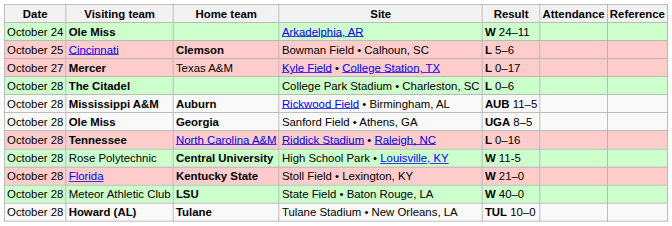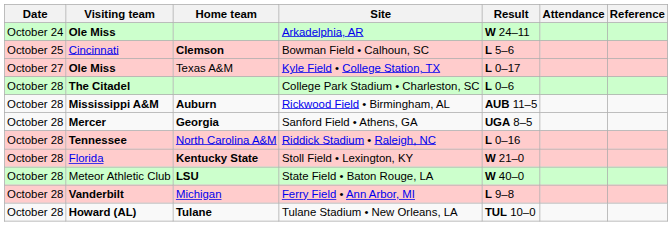 <table class="wikitable" style="font-size:95%;">
 <tr>
 <th>Date</th>
 <th>Visiting team</th>
 <th>Home team</th>
 <th>Site</th>
 <th>Result</th>
 <th>Attendance</th>
 <th class="unsortable">Reference</th>
 </tr>
 <tr bgcolor=ccffcc>
 <td>October 24</td>
 <td><strong>Ole Miss</strong></td>
 <td></td>
 <td><a href='#'>Arkadelphia, AR</a></td>
 <td><strong>W</strong> 24–11</td>
 <td></td>
 <td></td>
 </tr>
 <tr bgcolor=ffcccc>
 <td>October 25</td>
 <td><a href='#'>Cincinnati</a></td>
 <td><strong>Clemson</strong></td>
 <td>Bowman Field • Calhoun, SC</td>
 <td><strong>L</strong> 5–6</td>
 <td></td>
 <td></td>
 </tr>
 <tr bgcolor=ffcccc>
 <td>October 27</td>
-<td><strong>Mercer</strong></td>
+<td><strong>Ole Miss</strong></td>
 <td>Texas A&M</td>
 <td><a href='#'>Kyle Field</a> • <a href='#'>College Station, TX</a></td>
 <td><strong>L</strong> 0–17</td>
 <td></td>
 <td></td>
 </tr>
 <tr bgcolor=ccffcc>
 <td>October 28</td>
 <td><strong>The Citadel</strong></td>
 <td></td>
 <td>College Park Stadium • Charleston, SC</td>
 <td><strong>L</strong> 0–6</td>
 <td></td>
 <td></td>
 </tr>
 <tr bgcolor=>
 <td>October 28</td>
 <td><strong>Mississippi A&M</strong></td>
 <td><strong>Auburn</strong></td>
 <td><a href='#'>Rickwood Field</a> • Birmingham, AL</td>
 <td><strong>AUB</strong> 11–5</td>
 <td></td>
 <td></td>
 </tr>
 <tr bgcolor=>
 <td>October 28</td>
-<td><strong>Ole Miss</strong></td>
+<td><strong>Mercer</strong></td>
 <td><strong>Georgia</strong></td>
 <td>Sanford Field • Athens, GA</td>
 <td><strong>UGA</strong> 8–5</td>
 <td></td>
 <td></td>
 </tr>
 <tr bgcolor=ffcccc>
 <td>October 28</td>
 <td><strong>Tennessee</strong></td>
 <td><a href='#'>North Carolina A&M</a></td>
 <td><a href='#'>Riddick Stadium</a> • <a href='#'>Raleigh, NC</a></td>
 <td><strong>L</strong> 0–16</td>
-<td></td>
-<td></td>
-</tr>
-<tr bgcolor=ccffcc>
-<td>October 28</td>
-<td>Rose Polytechnic</td>
-<td><strong>Central University</strong></td>
-<td>High School Park • <a href='#'>Louisville, KY</a></td>
-<td><strong>W</strong> 11-5</td>
 <td></td>
 <td></td>
 </tr>
 <tr bgcolor=ffcccc>
 <td>October 28</td>
 <td><a href='#'>Florida</a></td>
 <td><strong>Kentucky State</strong></td>
 <td>Stoll Field • Lexington, KY</td>
 <td><strong>W</strong> 21–0</td>
 <td></td>
 <td></td>
 </tr>
 <tr bgcolor=ccffcc>
 <td>October 28</td>
 <td>Meteor Athletic Club</td>
 <td><strong>LSU</strong></td>
 <td>State Field • Baton Rouge, LA</td>
 <td><strong>W</strong> 40–0</td>
 <td></td>
 <td></td>
 </tr>
+<tr bgcolor=ffcccc>
+<td>October 28</td>
+<td><strong>Vanderbilt</strong></td>
+<td><a href='#'>Michigan</a></td>
+<td><a href='#'>Ferry Field</a> • <a href='#'>Ann Arbor, MI</a></td>
+<td><strong>L</strong> 9–8</td>
+<td></td>
+<td></td>
+</tr>
 <tr bgcolor=>
 <td>October 28</td>
 <td><strong>Howard (AL)</strong></td>
 <td><strong>Tulane</strong></td>
 <td>Tulane Stadium • New Orleans, LA</td>
 <td><strong>TUL</strong> 10–0</td>
 <td></td>
 <td></td>
 </tr>
 </table>
